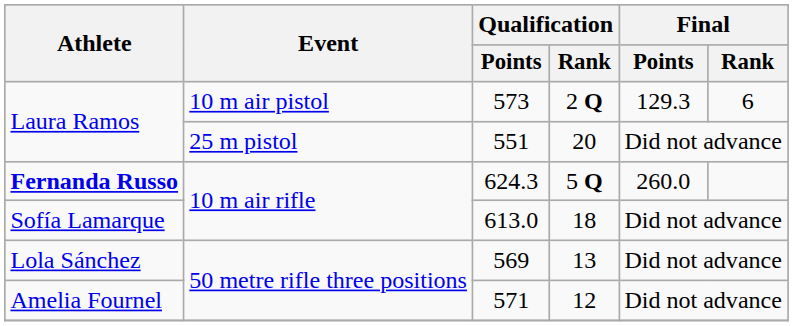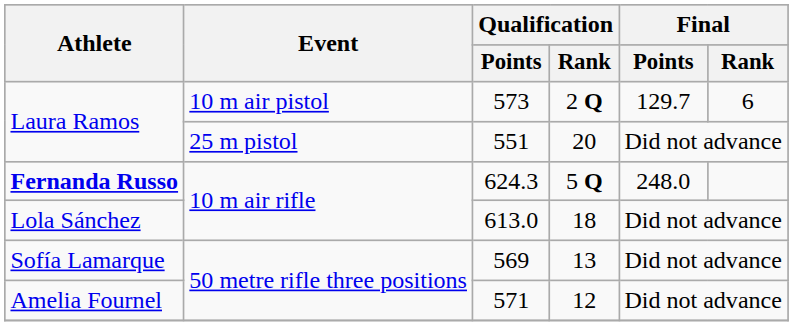 <table class=wikitable style=font-size:90%;text-align:center>
 <tr>
 <th rowspan=2>Athlete</th>
 <th rowspan=2>Event</th>
 <th colspan=2>Qualification</th>
 <th colspan=2>Final</th>
 </tr>
 <tr style=font-size:95%>
 <th>Points</th>
 <th>Rank</th>
 <th>Points</th>
 <th>Rank</th>
 </tr>
 <tr>
 <td align=left rowspan=2><a href='#'>Laura Ramos</a></td>
 <td align=left><a href='#'>10 m air pistol</a></td>
 <td>573</td>
 <td>2 <strong>Q</strong></td>
-<td>129.3</td>
+<td>129.7</td>
 <td>6</td>
 </tr>
 <tr>
 <td align=left><a href='#'>25 m pistol</a></td>
 <td>551</td>
 <td>20</td>
 <td colspan=2>Did not advance</td>
 </tr>
 <tr>
 <td align=left><strong><a href='#'>Fernanda Russo</a></strong></td>
 <td align=left rowspan=2><a href='#'>10 m air rifle</a></td>
 <td>624.3</td>
 <td>5 <strong>Q</strong></td>
-<td>260.0</td>
+<td>248.0</td>
 <td></td>
 </tr>
 <tr>
-<td align=left><a href='#'>Sofía Lamarque</a></td>
+<td align=left><a href='#'>Lola Sánchez</a></td>
 <td>613.0</td>
 <td>18</td>
 <td colspan=2>Did not advance</td>
 </tr>
 <tr>
-<td align=left><a href='#'>Lola Sánchez</a></td>
+<td align=left><a href='#'>Sofía Lamarque</a></td>
 <td align=left rowspan=2><a href='#'>50 metre rifle three positions</a></td>
 <td>569</td>
 <td>13</td>
 <td colspan=2>Did not advance</td>
 </tr>
 <tr>
 <td align=left><a href='#'>Amelia Fournel</a></td>
 <td>571</td>
 <td>12</td>
 <td colspan=2>Did not advance</td>
 </tr>
 <tr>
 </tr>
 </table>
